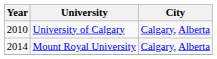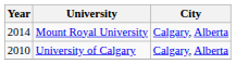 <table class="wikitable">
 <tr>
 <th>Year</th>
 <th>University</th>
 <th>City</th>
 </tr>
 <tr>
+<td>2014</td>
+<td><a href='#'>Mount Royal University</a></td>
+<td><a href='#'>Calgary</a>, <a href='#'>Alberta</a></td>
+</tr>
+<tr>
 <td>2010</td>
 <td><a href='#'>University of Calgary</a></td>
 <td><a href='#'>Calgary</a>, <a href='#'>Alberta</a></td>
 </tr>
 <tr>
-<td>2014</td>
-<td><a href='#'>Mount Royal University</a></td>
-<td><a href='#'>Calgary</a>, <a href='#'>Alberta</a></td>
-</tr>
-<tr>
 </tr>
 </table>
